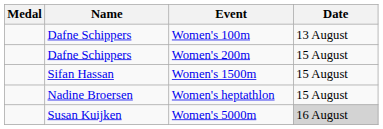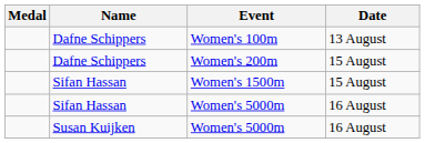 <table class="wikitable sortable" style="font-size:100%">
 <tr>
 <th>Medal</th>
 <th width=150>Name</th>
 <th width=150>Event</th>
 <th width=100>Date</th>
 </tr>
 <tr>
 <td></td>
 <td><a href='#'>Dafne Schippers</a></td>
 <td><a href='#'>Women's 100m</a></td>
 <td>13 August</td>
 </tr>
 <tr>
 <td></td>
 <td><a href='#'>Dafne Schippers</a></td>
 <td><a href='#'>Women's 200m</a></td>
 <td>15 August</td>
 </tr>
 <tr>
 <td></td>
 <td><a href='#'>Sifan Hassan</a></td>
 <td><a href='#'>Women's 1500m</a></td>
 <td>15 August</td>
 </tr>
 <tr>
 <td></td>
-<td><a href='#'>Nadine Broersen</a></td>
-<td><a href='#'>Women's heptathlon</a></td>
-<td>15 August</td>
+<td><a href='#'>Sifan Hassan</a></td>
+<td><a href='#'>Women's 5000m</a></td>
+<td>16 August</td>
 </tr>
 <tr>
 <td></td>
 <td><a href='#'>Susan Kuijken</a></td>
 <td><a href='#'>Women's 5000m</a></td>
-<td style="background: lightgrey;">16 August</td>
+<td>16 August</td>
 </tr>
 </table>
